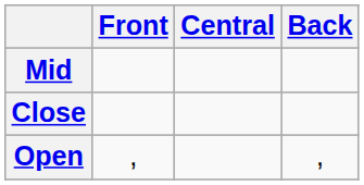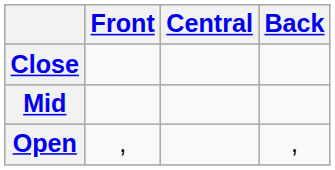 <table class="wikitable" style="text-align: center;">
 <tr>
 <th></th>
 <th><a href='#'>Front</a></th>
 <th><a href='#'>Central</a></th>
 <th><a href='#'>Back</a></th>
 </tr>
 <tr>
-<th><a href='#'>Mid</a></th>
+<th><a href='#'>Close</a></th>
 <td></td>
 <td></td>
 <td></td>
 </tr>
 <tr>
-<th><a href='#'>Close</a></th>
+<th><a href='#'>Mid</a></th>
 <td></td>
 <td></td>
 <td></td>
 </tr>
 <tr>
 <th><a href='#'>Open</a></th>
 <td>, </td>
 <td></td>
 <td>, </td>
 </tr>
 </table>
